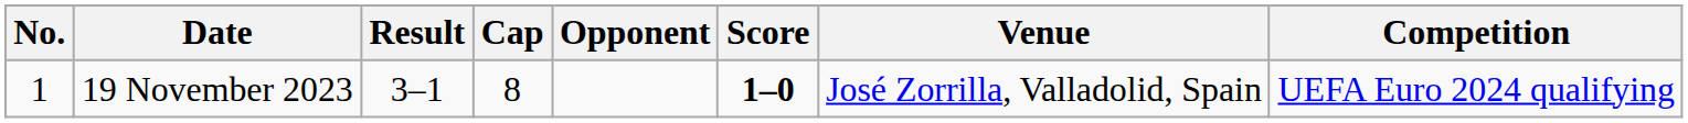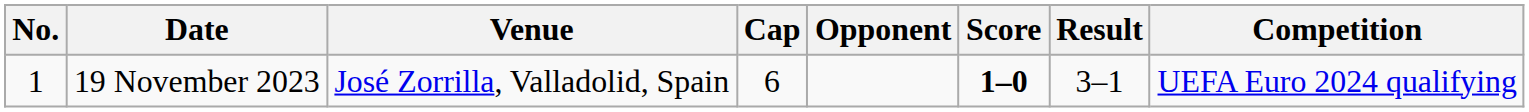 <table class="wikitable">
 <tr>
 <th>No.</th>
 <th>Date</th>
-<th>Result</th>
+<th>Venue</th>
 <th>Cap</th>
 <th>Opponent</th>
 <th>Score</th>
-<th>Venue</th>
+<th>Result</th>
 <th>Competition</th>
 </tr>
 <tr>
 <td align=center>1</td>
 <td>19 November 2023</td>
-<td align=center>3–1</td>
-<td align=center>8</td>
+<td><a href='#'>José Zorrilla</a>, Valladolid, Spain</td>
+<td align=center>6</td>
 <td></td>
 <td align=center><strong>1–0</strong></td>
-<td><a href='#'>José Zorrilla</a>, Valladolid, Spain</td>
+<td align=center>3–1</td>
 <td><a href='#'>UEFA Euro 2024 qualifying</a></td>
 </tr>
 </table>
